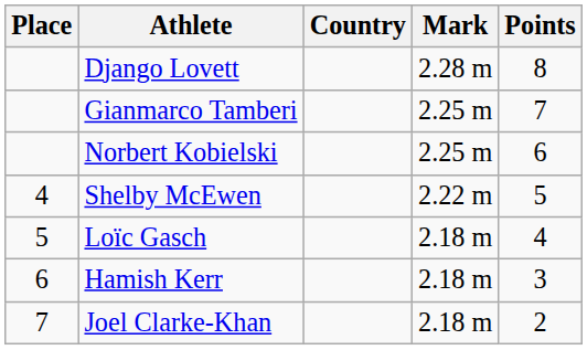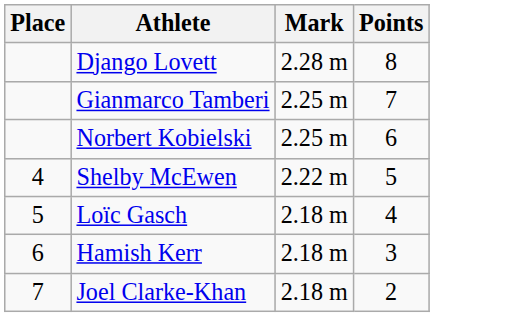 <table class="wikitable">
 <tr>
 <th>Place</th>
 <th>Athlete</th>
-<th>Country</th>
 <th>Mark</th>
 <th>Points</th>
 </tr>
 <tr>
 <td align=center></td>
 <td><a href='#'>Django Lovett</a></td>
-<td></td>
 <td>2.28 m</td>
 <td align=center>8</td>
 </tr>
 <tr>
 <td align=center></td>
 <td><a href='#'>Gianmarco Tamberi</a></td>
-<td></td>
 <td>2.25 m</td>
 <td align=center>7</td>
 </tr>
 <tr>
 <td align=center></td>
 <td><a href='#'>Norbert Kobielski</a></td>
-<td></td>
 <td>2.25 m</td>
 <td align=center>6</td>
 </tr>
 <tr>
 <td align=center>4</td>
 <td><a href='#'>Shelby McEwen</a></td>
-<td></td>
 <td>2.22 m</td>
 <td align=center>5</td>
 </tr>
 <tr>
 <td align=center>5</td>
 <td><a href='#'>Loïc Gasch</a></td>
-<td></td>
 <td>2.18 m</td>
 <td align=center>4</td>
 </tr>
 <tr>
 <td align=center>6</td>
 <td><a href='#'>Hamish Kerr</a></td>
-<td></td>
 <td>2.18 m</td>
 <td align=center>3</td>
 </tr>
 <tr>
 <td align=center>7</td>
 <td><a href='#'>Joel Clarke-Khan</a></td>
-<td></td>
 <td>2.18 m</td>
 <td align=center>2</td>
 </tr>
 </table>
